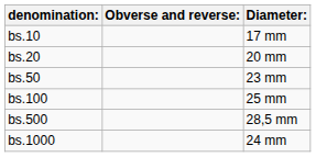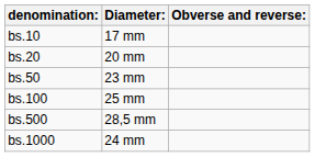 <table class="wikitable">
 <tr>
 <th>denomination:</th>
+<th>Diameter:</th>
 <th>Obverse and reverse:</th>
-<th>Diameter:</th>
 </tr>
 <tr>
 <td>bs.10</td>
+<td>17 mm</td>
 <td></td>
-<td>17 mm</td>
 </tr>
 <tr>
 <td>bs.20</td>
+<td>20 mm</td>
 <td></td>
-<td>20 mm</td>
 </tr>
 <tr>
 <td>bs.50</td>
+<td>23 mm</td>
 <td></td>
-<td>23 mm</td>
 </tr>
 <tr>
 <td>bs.100</td>
+<td>25 mm</td>
 <td></td>
-<td>25 mm</td>
 </tr>
 <tr>
 <td>bs.500</td>
+<td>28,5 mm</td>
 <td></td>
-<td>28,5 mm</td>
 </tr>
 <tr>
 <td>bs.1000</td>
+<td>24 mm</td>
 <td></td>
-<td>24 mm</td>
 </tr>
 </table>
